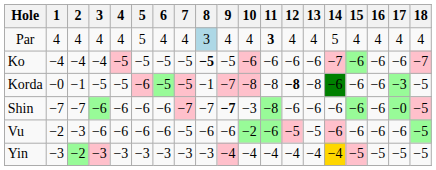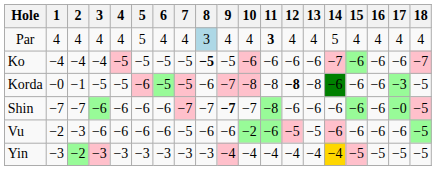 <table class="wikitable" style="text-align:center; font-size:90%;">
 <tr>
 <th>Hole</th>
 <th>1</th>
 <th>2</th>
 <th>3</th>
 <th>4</th>
 <th>5</th>
 <th>6</th>
 <th>7</th>
 <th>8</th>
 <th>9</th>
 <th>10</th>
 <th>11</th>
 <th>12</th>
 <th>13</th>
 <th>14</th>
 <th>15</th>
 <th>16</th>
 <th>17</th>
 <th>18</th>
 </tr>
 <tr>
 <td>Par</td>
 <td>4</td>
 <td>4</td>
 <td>4</td>
 <td>4</td>
 <td>5</td>
 <td>4</td>
 <td>4</td>
 <td style="background: lightblue;">3</td>
 <td>4</td>
 <td>4</td>
 <td><strong>3</strong></td>
 <td>4</td>
 <td>4</td>
 <td>5</td>
 <td>4</td>
 <td>4</td>
 <td>4</td>
 <td>4</td>
 </tr>
 <tr>
 <td align=left> Ko</td>
 <td>−4</td>
 <td>−4</td>
 <td>−4</td>
 <td style="background: Pink;">−5</td>
 <td>−5</td>
 <td>−5</td>
 <td>−5</td>
 <td><strong>−5</strong></td>
 <td>−5</td>
 <td style="background: Pink;">−6</td>
 <td>−6</td>
 <td>−6</td>
 <td>−6</td>
 <td style="background: Pink;">−7</td>
 <td style="background: PaleGreen;">−6</td>
 <td>−6</td>
 <td>−6</td>
 <td style="background: Pink;">−7</td>
 </tr>
 <tr>
 <td align=left> Korda</td>
 <td>−0</td>
 <td>−1</td>
 <td>−5</td>
 <td>−5</td>
 <td style="background: Pink;">−6</td>
 <td style="background: PaleGreen;">−5</td>
 <td style="background: Pink;">−5</td>
-<td>−1</td>
+<td>−6</td>
 <td style="background: Pink;">−7</td>
 <td style="background: Pink;">−8</td>
 <td>−8</td>
 <td><strong>−8</strong></td>
 <td>−8</td>
 <td style="background: Green;">−6</td>
 <td>−6</td>
 <td>−6</td>
 <td style="background: PaleGreen;">−3</td>
 <td>−5</td>
 </tr>
 <tr>
 <td align=left> Shin</td>
 <td>−7</td>
 <td>−7</td>
 <td style="background: PaleGreen;">−6</td>
 <td>−6</td>
 <td>−6</td>
 <td>−6</td>
 <td style="background: Pink;">−7</td>
 <td>−7</td>
 <td><strong>−7</strong></td>
-<td>−3</td>
+<td>−7</td>
 <td style="background: PaleGreen;">−8</td>
 <td>−6</td>
 <td>−6</td>
 <td>−6</td>
 <td style="background: PaleGreen;">−6</td>
 <td>−6</td>
 <td style="background: PaleGreen;">−0</td>
 <td style="background: Pink;">−5</td>
 </tr>
 <tr>
 <td align=left> Vu</td>
 <td>−2</td>
 <td>−3</td>
 <td>−6</td>
 <td>−6</td>
 <td>−6</td>
 <td>−6</td>
 <td>−5</td>
 <td>−6</td>
 <td>−6</td>
 <td style="background: PaleGreen;">−2</td>
 <td style="background: PaleGreen;">−6</td>
 <td style="background: Pink;">−5</td>
 <td>−5</td>
 <td style="background: Pink;">−6</td>
 <td>−6</td>
 <td>−6</td>
 <td>−6</td>
 <td style="background: PaleGreen;">−5</td>
 </tr>
 <tr>
 <td align=left> Yin</td>
 <td>−3</td>
 <td style="background: PaleGreen;">−2</td>
 <td style="background: Pink;">−3</td>
 <td>−3</td>
 <td>−3</td>
 <td>−3</td>
 <td>−3</td>
 <td>−3</td>
 <td style="background: Pink;">−4</td>
 <td>−4</td>
 <td>−4</td>
 <td>−4</td>
 <td>−4</td>
 <td style="background: gold;">−4</td>
 <td style="background: Pink;">−5</td>
 <td>−5</td>
 <td>−5</td>
 <td>−5</td>
 </tr>
 </table>
